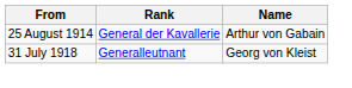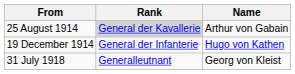 <table class="wikitable">
 <tr>
 <th>From</th>
 <th>Rank</th>
 <th>Name</th>
 </tr>
 <tr>
 <td>25 August 1914</td>
-<td><a href='#'>General der Kavallerie</a></td>
+<td style="background: lightgrey;"><a href='#'>General der Kavallerie</a></td>
 <td>Arthur von Gabain</td>
+</tr>
+<tr>
+<td>19 December 1914</td>
+<td><a href='#'>General der Infanterie</a></td>
+<td><a href='#'>Hugo von Kathen</a></td>
 </tr>
 <tr>
 <td>31 July 1918</td>
 <td><a href='#'>Generalleutnant</a></td>
 <td>Georg von Kleist</td>
 </tr>
 </table>
